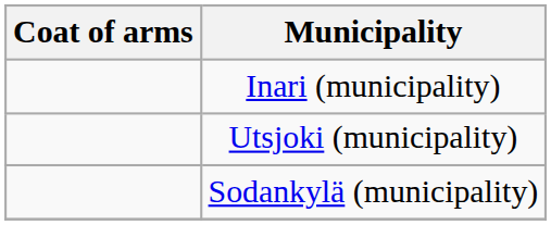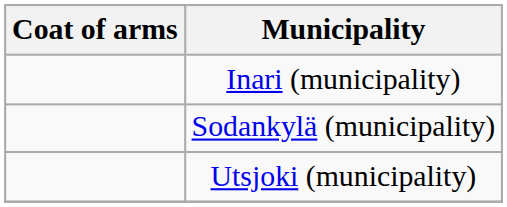 <table class="wikitable" style="font-size: 90%; text-align: center; line-height: normal; margin-left: 30px;">
 <tr>
 <th>Coat of arms</th>
 <th>Municipality</th>
 </tr>
 <tr>
 <td align=left></td>
 <td><a href='#'>Inari</a> (municipality)</td>
 </tr>
 <tr>
 <td align=left></td>
-<td><a href='#'>Utsjoki</a> (municipality)</td>
+<td><a href='#'>Sodankylä</a> (municipality)</td>
 </tr>
 <tr>
 <td align=left></td>
-<td><a href='#'>Sodankylä</a> (municipality)</td>
+<td><a href='#'>Utsjoki</a> (municipality)</td>
 </tr>
 <tr>
 </tr>
 </table>
